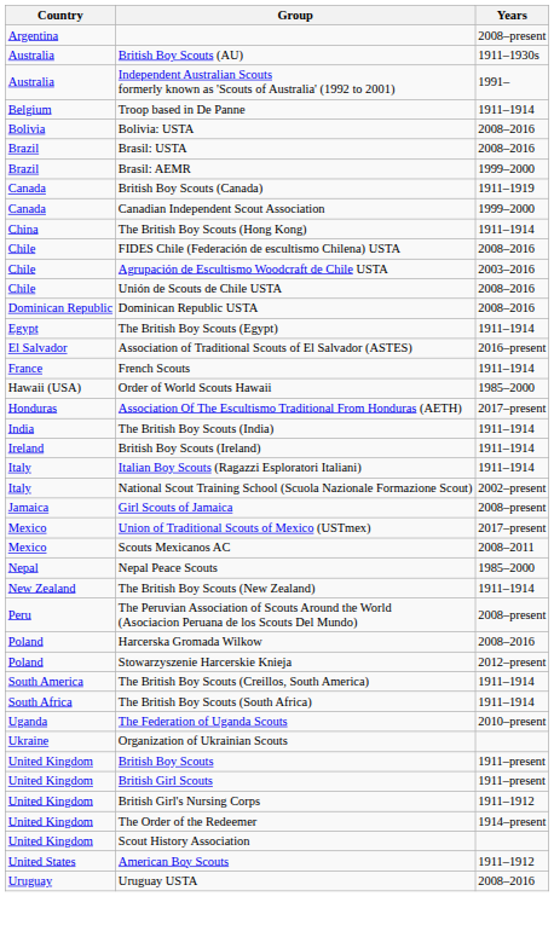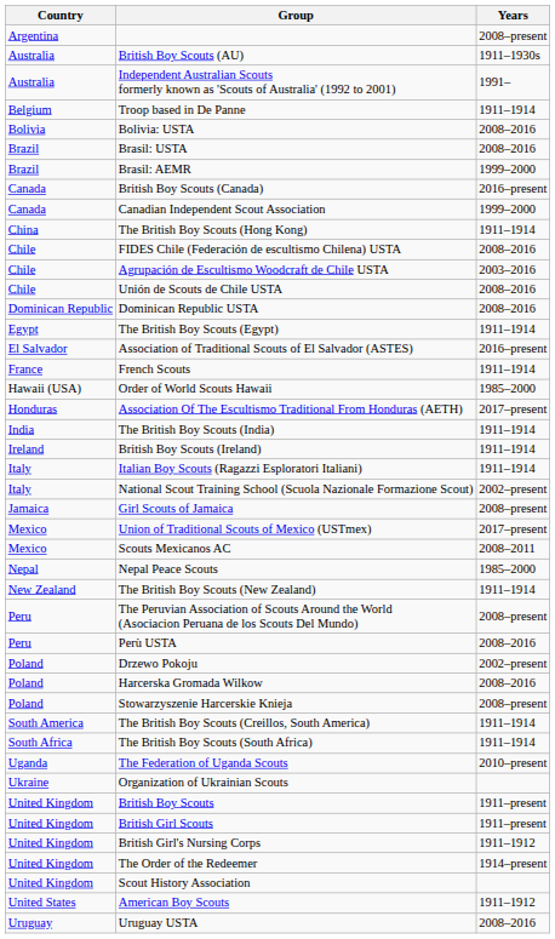 <table class="wikitable" border="1">
 <tr>
 <th>Country</th>
 <th>Group</th>
 <th>Years</th>
 </tr>
 <tr>
 <td><a href='#'>Argentina</a></td>
 <td></td>
 <td>2008–present</td>
 </tr>
 <tr>
 <td><a href='#'>Australia</a></td>
 <td><a href='#'>British Boy Scouts</a> (AU)</td>
 <td>1911–1930s</td>
 </tr>
 <tr>
 <td><a href='#'>Australia</a></td>
 <td><a href='#'>Independent Australian Scouts</a> <br>formerly known as 'Scouts of Australia' (1992 to 2001)</td>
 <td>1991–</td>
 </tr>
 <tr>
 <td><a href='#'>Belgium</a></td>
 <td>Troop based in De Panne</td>
 <td>1911–1914</td>
 </tr>
 <tr>
 <td><a href='#'>Bolivia</a></td>
 <td>Bolivia: USTA</td>
 <td>2008–2016</td>
 </tr>
 <tr>
 <td><a href='#'>Brazil</a></td>
 <td>Brasil: USTA</td>
 <td>2008–2016</td>
 </tr>
 <tr>
 <td><a href='#'>Brazil</a></td>
 <td>Brasil: AEMR</td>
 <td>1999–2000</td>
 </tr>
 <tr>
 <td><a href='#'>Canada</a></td>
 <td>British Boy Scouts (Canada)</td>
-<td>1911–1919</td>
+<td>2016–present</td>
 </tr>
 <tr>
 <td><a href='#'>Canada</a></td>
 <td>Canadian Independent Scout Association</td>
 <td>1999–2000</td>
 </tr>
 <tr>
 <td><a href='#'>China</a></td>
 <td>The British Boy Scouts (Hong Kong)</td>
 <td>1911–1914</td>
 </tr>
 <tr>
 <td><a href='#'>Chile</a></td>
 <td>FIDES Chile (Federación de escultismo Chilena) USTA</td>
 <td>2008–2016</td>
 </tr>
 <tr>
 <td><a href='#'>Chile</a></td>
 <td><a href='#'>Agrupación de Escultismo Woodcraft de Chile</a> USTA</td>
 <td>2003–2016</td>
 </tr>
 <tr>
 <td><a href='#'>Chile</a></td>
 <td>Unión de Scouts de Chile USTA</td>
 <td>2008–2016</td>
 </tr>
 <tr>
 <td><a href='#'>Dominican Republic</a></td>
 <td>Dominican Republic USTA</td>
 <td>2008–2016</td>
 </tr>
 <tr>
 <td><a href='#'>Egypt</a></td>
 <td>The British Boy Scouts (Egypt)</td>
 <td>1911–1914</td>
 </tr>
 <tr>
 <td><a href='#'>El Salvador</a></td>
 <td>Association of Traditional Scouts of El Salvador (ASTES)</td>
 <td>2016–present</td>
 </tr>
 <tr>
 <td><a href='#'>France</a></td>
 <td>French Scouts</td>
 <td>1911–1914</td>
 </tr>
 <tr>
 <td>Hawaii (USA)</td>
 <td>Order of World Scouts Hawaii</td>
 <td>1985–2000</td>
 </tr>
 <tr>
 <td><a href='#'>Honduras</a></td>
 <td><a href='#'>Association Of The Escultismo Traditional From Honduras</a> (AETH)</td>
 <td>2017–present</td>
 </tr>
 <tr>
 <td><a href='#'>India</a></td>
 <td>The British Boy Scouts (India)</td>
 <td>1911–1914</td>
 </tr>
 <tr>
 <td><a href='#'>Ireland</a></td>
 <td>British Boy Scouts (Ireland)</td>
 <td>1911–1914</td>
 </tr>
 <tr>
 <td><a href='#'>Italy</a></td>
 <td><a href='#'>Italian Boy Scouts</a> (Ragazzi Esploratori Italiani)</td>
 <td>1911–1914</td>
 </tr>
 <tr>
 <td><a href='#'>Italy</a></td>
 <td>National Scout Training School (Scuola Nazionale Formazione Scout)</td>
 <td>2002–present</td>
 </tr>
 <tr>
 <td><a href='#'>Jamaica</a></td>
 <td><a href='#'>Girl Scouts of Jamaica</a></td>
 <td>2008–present</td>
 </tr>
 <tr>
 <td><a href='#'>Mexico</a></td>
 <td><a href='#'>Union of Traditional Scouts of Mexico</a> (USTmex)</td>
 <td>2017–present</td>
 </tr>
 <tr>
 <td><a href='#'>Mexico</a></td>
 <td>Scouts Mexicanos AC</td>
 <td>2008–2011</td>
 </tr>
 <tr>
 <td><a href='#'>Nepal</a></td>
 <td>Nepal Peace Scouts</td>
 <td>1985–2000</td>
 </tr>
 <tr>
 <td><a href='#'>New Zealand</a></td>
 <td>The British Boy Scouts (New Zealand)</td>
 <td>1911–1914</td>
 </tr>
 <tr>
 <td><a href='#'>Peru</a></td>
 <td>The Peruvian Association of Scouts Around the World<br>(Asociacion Peruana de los Scouts Del Mundo)</td>
 <td>2008–present</td>
 </tr>
 <tr>
+<td><a href='#'>Peru</a></td>
+<td>Perù USTA</td>
+<td>2008–2016</td>
+</tr>
+<tr>
+<td><a href='#'>Poland</a></td>
+<td>Drzewo Pokoju</td>
+<td>2002–present</td>
+</tr>
+<tr>
 <td><a href='#'>Poland</a></td>
 <td>Harcerska Gromada Wilkow</td>
 <td>2008–2016</td>
 </tr>
 <tr>
 <td><a href='#'>Poland</a></td>
 <td>Stowarzyszenie Harcerskie Knieja</td>
-<td>2012–present</td>
+<td>2008–present</td>
 </tr>
 <tr>
 <td><a href='#'>South America</a></td>
 <td>The British Boy Scouts (Creillos, South America)</td>
 <td>1911–1914</td>
 </tr>
 <tr>
 <td><a href='#'>South Africa</a></td>
 <td>The British Boy Scouts (South Africa)</td>
 <td>1911–1914</td>
 </tr>
 <tr>
 <td><a href='#'>Uganda</a></td>
 <td><a href='#'>The Federation of Uganda Scouts</a></td>
 <td>2010–present</td>
 </tr>
 <tr>
 <td><a href='#'>Ukraine</a></td>
 <td>Organization of Ukrainian Scouts</td>
 </tr>
 <tr>
 <td><a href='#'>United Kingdom</a></td>
 <td><a href='#'>British Boy Scouts</a></td>
 <td>1911–present</td>
 </tr>
 <tr>
 <td><a href='#'>United Kingdom</a></td>
 <td><a href='#'>British Girl Scouts</a></td>
 <td>1911–present</td>
 </tr>
 <tr>
 <td><a href='#'>United Kingdom</a></td>
 <td>British Girl's Nursing Corps</td>
 <td>1911–1912</td>
 </tr>
 <tr>
 <td><a href='#'>United Kingdom</a></td>
 <td>The Order of the Redeemer</td>
 <td>1914–present</td>
 </tr>
 <tr>
 <td><a href='#'>United Kingdom</a></td>
 <td>Scout History Association</td>
 <td></td>
 </tr>
 <tr>
 <td><a href='#'>United States</a></td>
 <td><a href='#'>American Boy Scouts</a></td>
 <td>1911–1912</td>
 </tr>
 <tr>
 <td><a href='#'>Uruguay</a></td>
 <td>Uruguay USTA</td>
 <td>2008–2016</td>
 </tr>
 </table>
